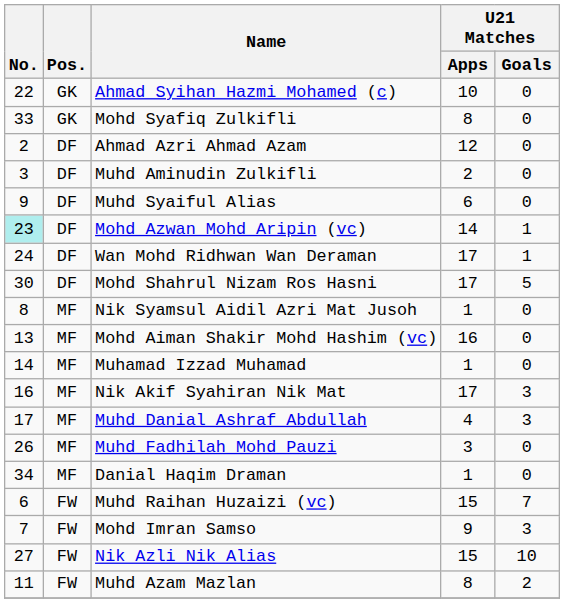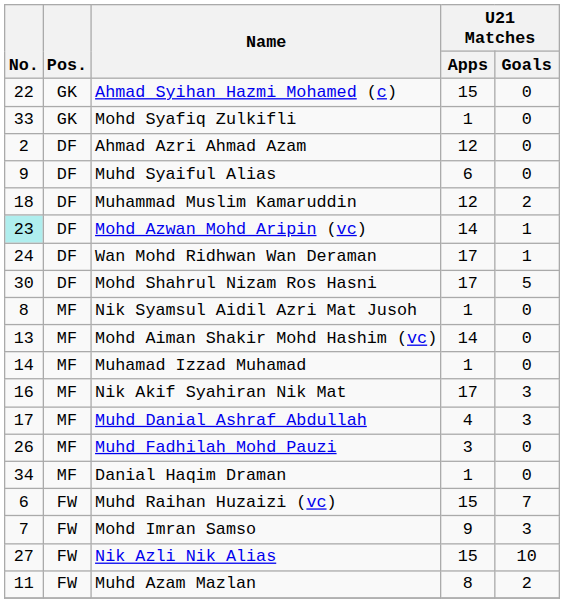 <table class="wikitable" style="text-align:center">
 <tr>
 <th rowspan="2" valign="bottom">No.</th>
 <th rowspan="2" valign="bottom">Pos.</th>
 <th rowspan="2">Name</th>
 <th colspan="2" width="85">U21 Matches</th>
 </tr>
 <tr>
 <th>Apps</th>
 <th>Goals</th>
 </tr>
 <tr>
 <td>22</td>
 <td>GK</td>
 <td align="left"><a href='#'>Ahmad Syihan Hazmi Mohamed</a> (<a href='#'>c</a>)</td>
-<td>10</td>
+<td>15</td>
 <td>0</td>
 </tr>
 <tr>
 <td>33</td>
 <td>GK</td>
 <td align="left">Mohd Syafiq Zulkifli</td>
-<td>8</td>
+<td>1</td>
 <td>0</td>
 </tr>
 <tr>
 <td>2</td>
 <td>DF</td>
 <td align="left">Ahmad Azri Ahmad Azam</td>
 <td>12</td>
 <td>0</td>
 </tr>
 <tr>
-<td>3</td>
-<td>DF</td>
-<td align="left">Muhd Aminudin Zulkifli</td>
-<td>2</td>
-<td>0</td>
-</tr>
-<tr>
 <td>9</td>
 <td>DF</td>
 <td align="left">Muhd Syaiful Alias</td>
 <td>6</td>
 <td>0</td>
+</tr>
+<tr>
+<td>18</td>
+<td>DF</td>
+<td align="left">Muhammad Muslim Kamaruddin</td>
+<td>12</td>
+<td>2</td>
 </tr>
 <tr>
 <td style="background: paleturquoise;">23</td>
 <td>DF</td>
 <td align="left"><a href='#'>Mohd Azwan Mohd Aripin</a> (<a href='#'>vc</a>)</td>
 <td>14</td>
 <td>1</td>
 </tr>
 <tr>
 <td>24</td>
 <td>DF</td>
 <td align="left">Wan Mohd Ridhwan Wan Deraman</td>
 <td>17</td>
 <td>1</td>
 </tr>
 <tr>
 <td>30</td>
 <td>DF</td>
 <td align="left">Mohd Shahrul Nizam Ros Hasni</td>
 <td>17</td>
 <td>5</td>
 </tr>
 <tr>
 <td>8</td>
 <td>MF</td>
 <td align="left">Nik Syamsul Aidil Azri Mat Jusoh</td>
 <td>1</td>
 <td>0</td>
 </tr>
 <tr>
 <td>13</td>
 <td>MF</td>
 <td align="left">Mohd Aiman Shakir Mohd Hashim (<a href='#'>vc</a>)</td>
-<td>16</td>
+<td>14</td>
 <td>0</td>
 </tr>
 <tr>
 <td>14</td>
 <td>MF</td>
 <td align="left">Muhamad Izzad Muhamad</td>
 <td>1</td>
 <td>0</td>
 </tr>
 <tr>
 <td>16</td>
 <td>MF</td>
 <td align="left">Nik Akif Syahiran Nik Mat</td>
 <td>17</td>
 <td>3</td>
 </tr>
 <tr>
 <td>17</td>
 <td>MF</td>
 <td align="left"><a href='#'>Muhd Danial Ashraf Abdullah</a></td>
 <td>4</td>
 <td>3</td>
 </tr>
 <tr>
 <td>26</td>
 <td>MF</td>
 <td align="left"><a href='#'>Muhd Fadhilah Mohd Pauzi</a></td>
 <td>3</td>
 <td>0</td>
 </tr>
 <tr>
 <td>34</td>
 <td>MF</td>
 <td align="left">Danial Haqim Draman</td>
 <td>1</td>
 <td>0</td>
 </tr>
 <tr>
 <td>6</td>
 <td>FW</td>
 <td align="left">Muhd Raihan Huzaizi (<a href='#'>vc</a>)</td>
 <td>15</td>
 <td>7</td>
 </tr>
 <tr>
 <td>7</td>
 <td>FW</td>
 <td align="left">Mohd Imran Samso</td>
 <td>9</td>
 <td>3</td>
 </tr>
 <tr>
 <td>27</td>
 <td>FW</td>
 <td align="left"><a href='#'>Nik Azli Nik Alias</a></td>
 <td>15</td>
 <td>10</td>
 </tr>
 <tr>
 <td>11</td>
 <td>FW</td>
 <td align="left">Muhd Azam Mazlan</td>
 <td>8</td>
 <td>2</td>
 </tr>
 <tr>
 </tr>
 </table>
